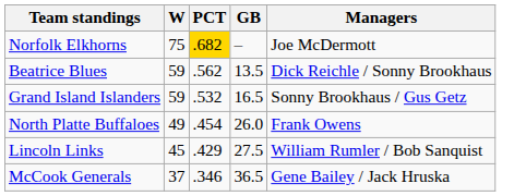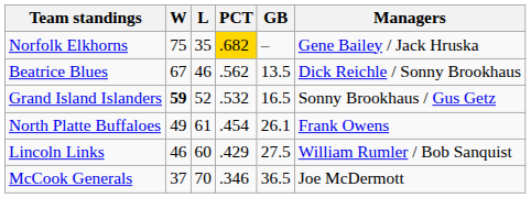 <table class="wikitable">
 <tr>
 <th>Team standings</th>
 <th>W</th>
+<th>L</th>
 <th>PCT</th>
 <th>GB</th>
 <th>Managers</th>
 </tr>
 <tr>
 <td><a href='#'>Norfolk Elkhorns</a></td>
 <td>75</td>
+<td>35</td>
 <td style="background: gold;">.682</td>
 <td>–</td>
-<td>Joe McDermott</td>
+<td><a href='#'>Gene Bailey</a> / Jack Hruska</td>
 </tr>
 <tr>
 <td><a href='#'>Beatrice Blues</a></td>
-<td>59</td>
+<td>67</td>
+<td>46</td>
 <td>.562</td>
 <td>13.5</td>
 <td><a href='#'>Dick Reichle</a> / Sonny Brookhaus</td>
 </tr>
 <tr>
 <td><a href='#'>Grand Island Islanders</a></td>
-<td>59</td>
+<td><strong>59</strong></td>
+<td>52</td>
 <td>.532</td>
 <td>16.5</td>
 <td>Sonny Brookhaus / <a href='#'>Gus Getz</a></td>
 </tr>
 <tr>
 <td><a href='#'>North Platte Buffaloes</a></td>
 <td>49</td>
+<td>61</td>
 <td>.454</td>
-<td>26.0</td>
+<td>26.1</td>
 <td><a href='#'>Frank Owens</a></td>
 </tr>
 <tr>
 <td><a href='#'>Lincoln Links</a></td>
-<td>45</td>
+<td>46</td>
+<td>60</td>
 <td>.429</td>
 <td>27.5</td>
 <td><a href='#'>William Rumler</a> / Bob Sanquist</td>
 </tr>
 <tr>
 <td><a href='#'>McCook Generals</a></td>
 <td>37</td>
+<td>70</td>
 <td>.346</td>
 <td>36.5</td>
-<td><a href='#'>Gene Bailey</a> / Jack Hruska</td>
+<td>Joe McDermott</td>
 </tr>
 </table>
